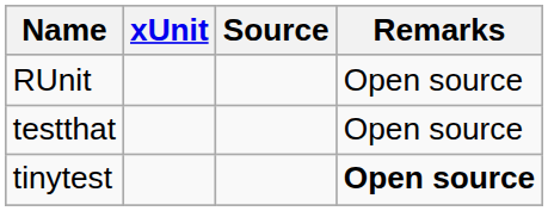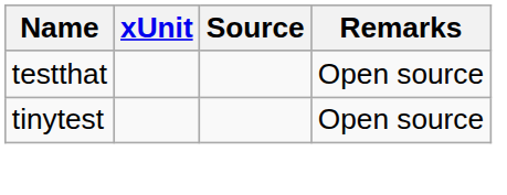 <table class="wikitable sortable">
 <tr>
 <th>Name</th>
 <th><a href='#'>xUnit</a></th>
 <th>Source</th>
 <th>Remarks</th>
-</tr>
-<tr>
-<td>RUnit</td>
-<td></td>
-<td></td>
-<td>Open source</td>
 </tr>
 <tr>
 <td>testthat</td>
 <td></td>
 <td></td>
 <td>Open source</td>
 </tr>
 <tr>
 <td>tinytest</td>
 <td></td>
 <td></td>
-<td><strong>Open source</strong></td>
+<td>Open source</td>
 </tr>
 </table>
